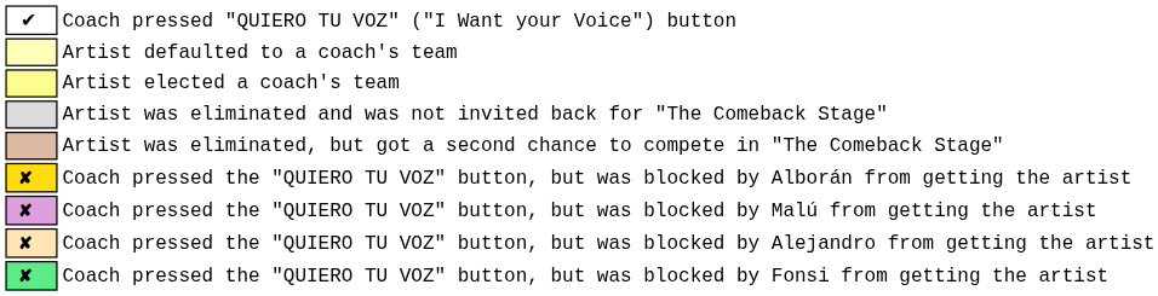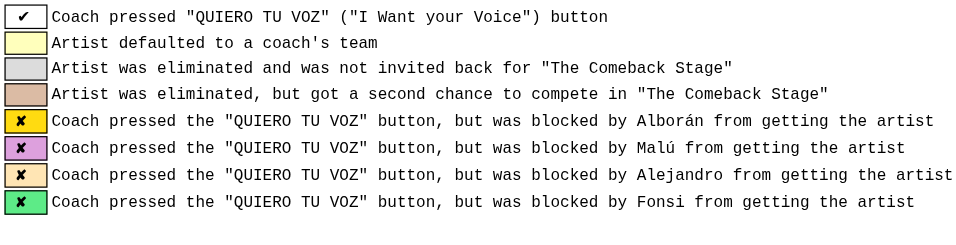 <table class="toccolours" style="font-size: 100%">
 <tr>
 <td style="background:white; border:1px solid black"> ✔ </td>
 <td>Coach pressed "QUIERO TU VOZ" ("I Want your Voice") button</td>
 </tr>
 <tr>
 <td style="background:#ffffbc; border:1px solid black">    </td>
 <td>Artist defaulted to a coach's team</td>
-</tr>
-<tr>
-<td style="background:#fdfc8f; border:1px solid black">    </td>
-<td>Artist elected a coach's team</td>
 </tr>
 <tr>
 <td style="background:#dcdcdc; border:1px solid black">    </td>
 <td>Artist was eliminated and was not invited back for "The Comeback Stage"</td>
 </tr>
 <tr>
 <td style="background:#dbbba4; border:1px solid black">    </td>
 <td>Artist was eliminated, but got a second chance to compete in "The Comeback Stage"</td>
 </tr>
 <tr>
 <td style="background:#ffdb11; border:1px solid black"> <strong>✘</strong> </td>
 <td>Coach pressed the "QUIERO TU VOZ" button, but was blocked by Alborán from getting the artist</td>
 </tr>
 <tr>
 <td style="background:#dda0dd; border:1px solid black"><strong> ✘ </strong></td>
 <td>Coach pressed the "QUIERO TU VOZ" button, but was blocked by Malú from getting the artist</td>
 </tr>
 <tr>
 <td style="background:#ffe5b4; border:1px solid black"><strong> ✘ </strong></td>
 <td>Coach pressed the "QUIERO TU VOZ" button, but was blocked by Alejandro from getting the artist</td>
 </tr>
 <tr>
 <td style="background:#5deb87; border:1px solid black"><strong> ✘ </strong></td>
 <td>Coach pressed the "QUIERO TU VOZ" button, but was blocked by Fonsi from getting the artist</td>
 </tr>
 </table>
